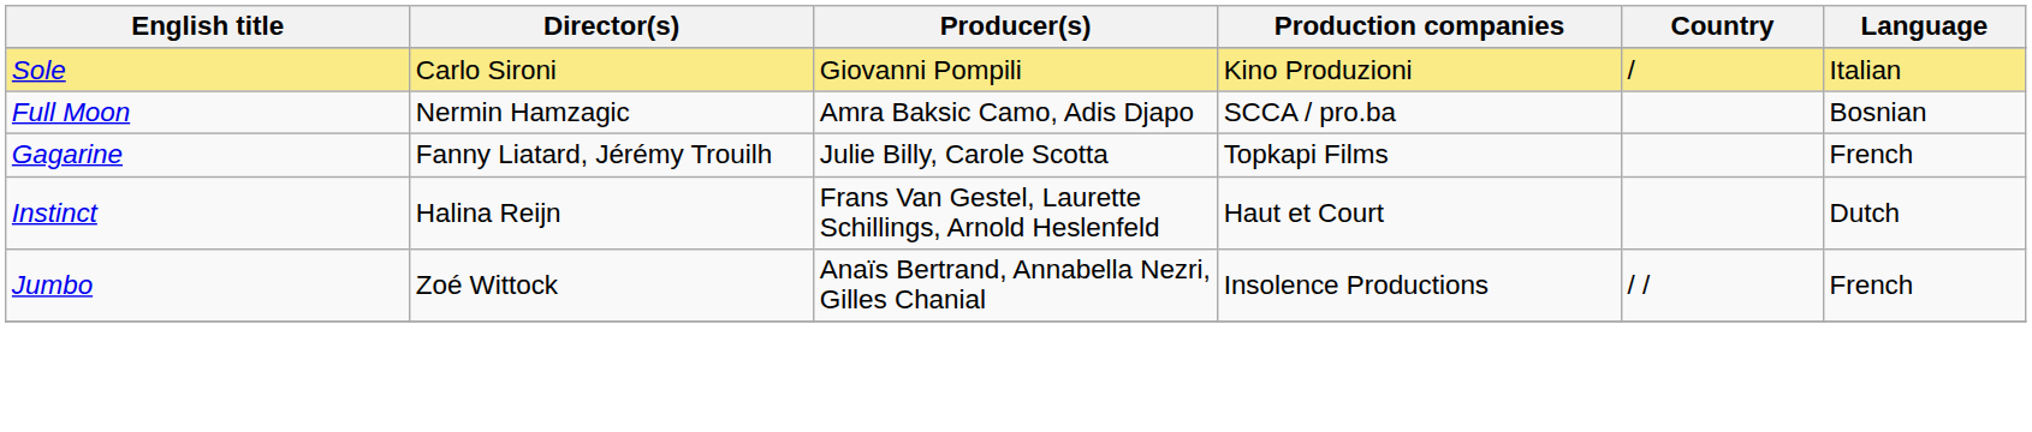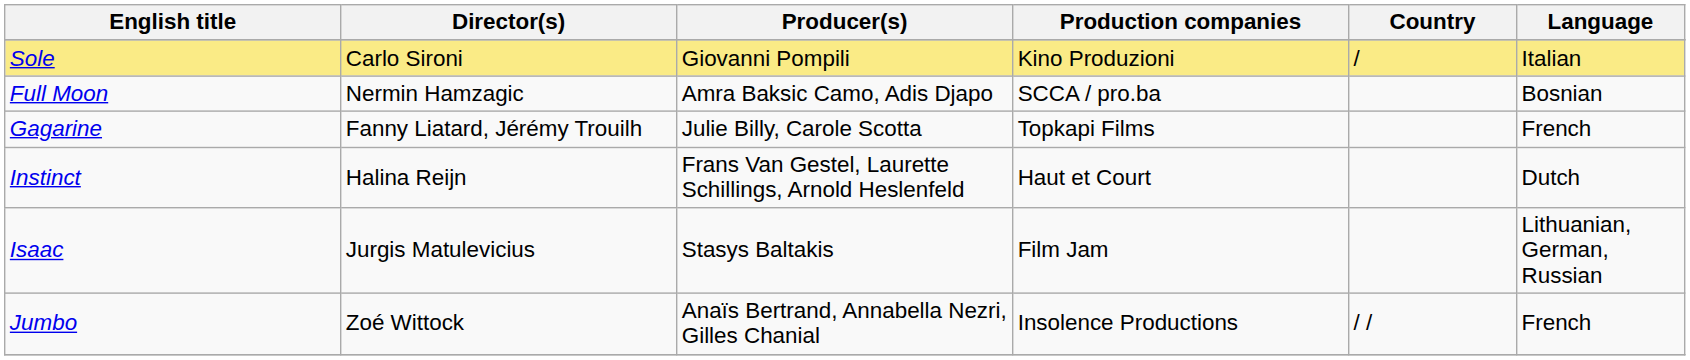 <table class="sortable wikitable" width="95%" cellpadding="5">
 <tr>
 <th width="20%">English title</th>
 <th width="20%">Director(s)</th>
 <th width="20%">Producer(s)</th>
 <th width="20%">Production companies</th>
 <th width="10%">Country</th>
 <th width="10%">Language</th>
 </tr>
 <tr>
 </tr>
 <tr style="background:#FAEB86">
 <td><em><a href='#'>Sole</a></em></td>
 <td>Carlo Sironi</td>
 <td>Giovanni Pompili</td>
 <td>Kino Produzioni</td>
 <td> / </td>
 <td>Italian</td>
 </tr>
 <tr>
 <td><em><a href='#'>Full Moon</a></em></td>
 <td>Nermin Hamzagic</td>
 <td>Amra Baksic Camo, Adis Djapo</td>
 <td>SCCA / pro.ba</td>
 <td></td>
 <td>Bosnian</td>
 </tr>
 <tr>
 <td><em><a href='#'>Gagarine</a></em></td>
 <td>Fanny Liatard, Jérémy Trouilh</td>
 <td>Julie Billy, Carole Scotta</td>
 <td>Topkapi Films</td>
 <td></td>
 <td>French</td>
 </tr>
 <tr>
 <td><em><a href='#'>Instinct</a></em></td>
 <td>Halina Reijn</td>
 <td>Frans Van Gestel, Laurette Schillings, Arnold Heslenfeld</td>
 <td>Haut et Court</td>
 <td></td>
 <td>Dutch</td>
 </tr>
 <tr>
+<td><em><a href='#'>Isaac</a></em></td>
+<td>Jurgis Matulevicius</td>
+<td>Stasys Baltakis</td>
+<td>Film Jam</td>
+<td></td>
+<td>Lithuanian, German, Russian</td>
+</tr>
+<tr>
 <td><em><a href='#'>Jumbo</a></em></td>
 <td>Zoé Wittock</td>
 <td>Anaïs Bertrand, Annabella Nezri, Gilles Chanial</td>
 <td>Insolence Productions</td>
 <td> /  / </td>
 <td>French</td>
 </tr>
 <tr>
 </tr>
 </table>
